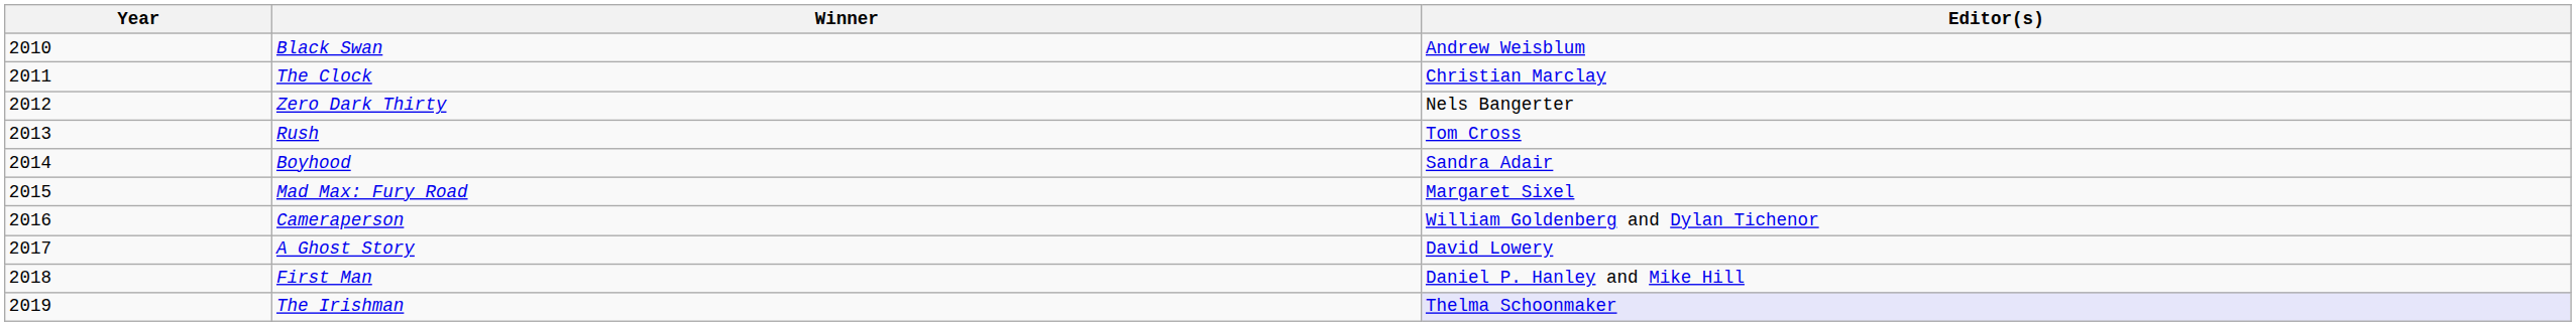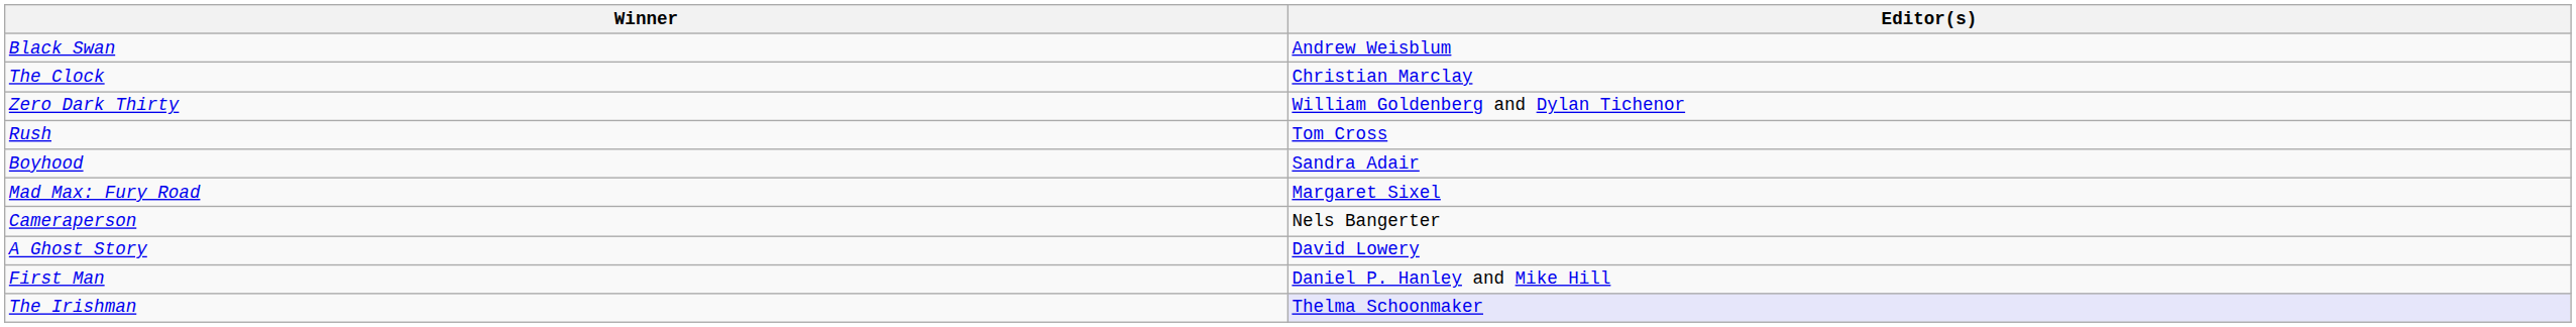 <table class="wikitable" width="95%" cellpadding="5">
 <tr>
-<th width="100"><strong>Year</strong></th>
 <th width="450"><strong>Winner</strong></th>
 <th width="450"><strong>Editor(s)</strong></th>
 </tr>
 <tr>
-<td>2010</td>
 <td><em><a href='#'>Black Swan</a></em></td>
 <td><a href='#'>Andrew Weisblum</a></td>
 </tr>
 <tr>
-<td>2011</td>
 <td><em><a href='#'>The Clock</a></em></td>
 <td><a href='#'>Christian Marclay</a></td>
 </tr>
 <tr>
-<td>2012</td>
 <td><em><a href='#'>Zero Dark Thirty</a></em></td>
-<td>Nels Bangerter</td>
+<td><a href='#'>William Goldenberg</a> and <a href='#'>Dylan Tichenor</a></td>
 </tr>
 <tr>
-<td>2013</td>
 <td><em><a href='#'>Rush</a></em></td>
 <td><a href='#'>Tom Cross</a></td>
 </tr>
 <tr>
-<td>2014</td>
 <td><em><a href='#'>Boyhood</a></em></td>
 <td><a href='#'>Sandra Adair</a></td>
 </tr>
 <tr>
-<td>2015</td>
 <td><em><a href='#'>Mad Max: Fury Road</a></em></td>
 <td><a href='#'>Margaret Sixel</a></td>
 </tr>
 <tr>
-<td>2016</td>
 <td><em><a href='#'>Cameraperson</a></em></td>
-<td><a href='#'>William Goldenberg</a> and <a href='#'>Dylan Tichenor</a></td>
+<td>Nels Bangerter</td>
 </tr>
 <tr>
-<td>2017</td>
 <td><em><a href='#'>A Ghost Story</a></em></td>
 <td><a href='#'>David Lowery</a></td>
 </tr>
 <tr>
-<td>2018</td>
 <td><em><a href='#'>First Man</a></em></td>
 <td><a href='#'>Daniel P. Hanley</a> and <a href='#'>Mike Hill</a></td>
 </tr>
 <tr>
-<td>2019</td>
 <td><em><a href='#'>The Irishman</a></em></td>
 <td style="background: lavender;"><a href='#'>Thelma Schoonmaker</a></td>
 </tr>
 </table>
